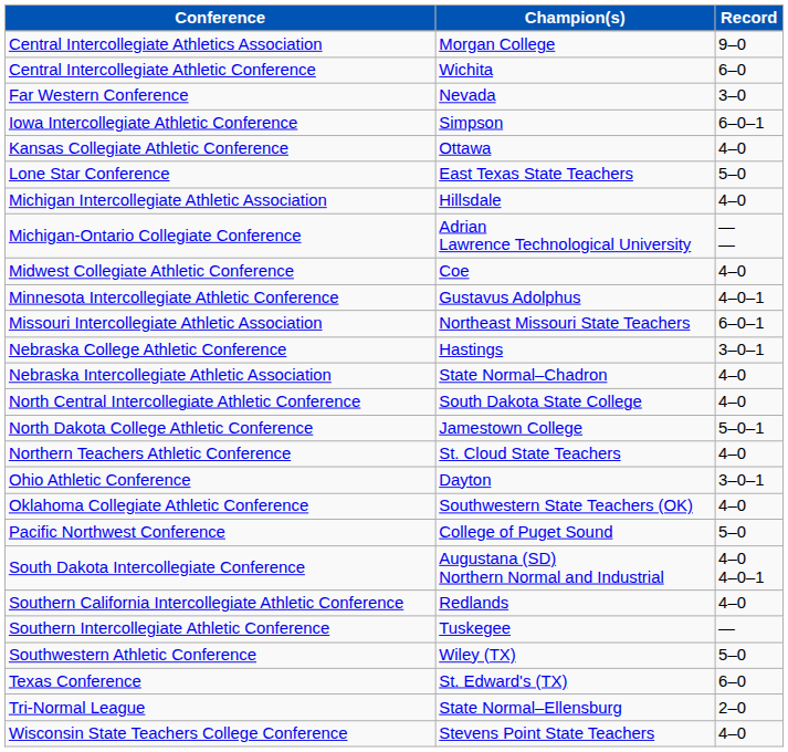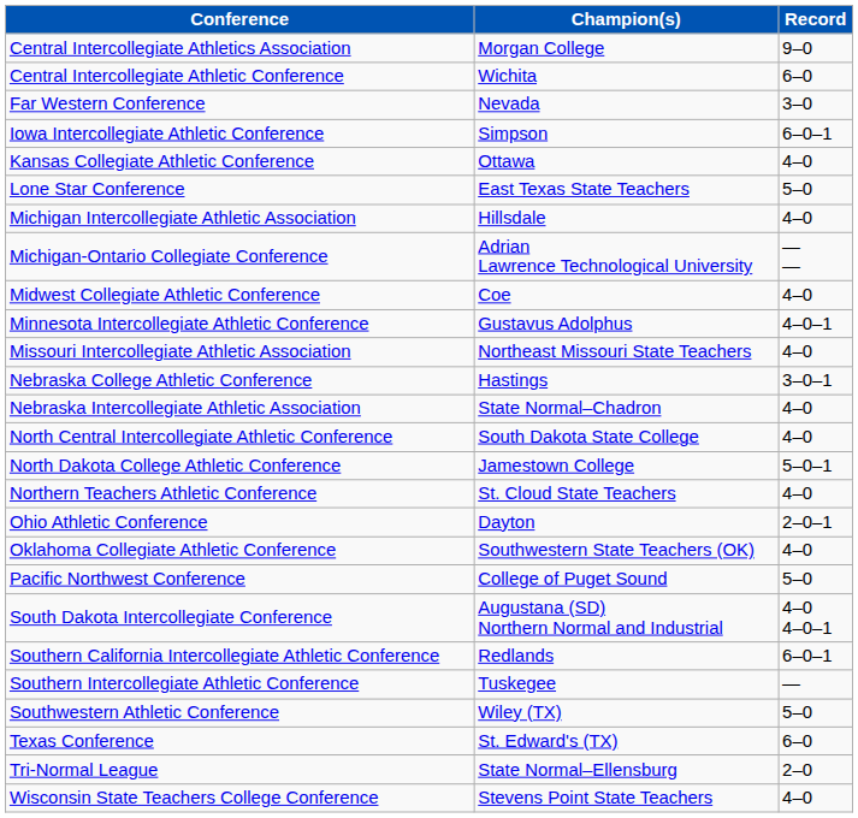 <table class="wikitable" width="60%">
 <tr>
 <th style="background:#0054B3; color:#FFFFFF;">Conference</th>
 <th style="background:#0054B3; color:#FFFFFF;">Champion(s)</th>
 <th style="background:#0054B3; color:#FFFFFF;">Record</th>
 </tr>
 <tr align="left">
 <td><a href='#'>Central Intercollegiate Athletics Association</a></td>
 <td><a href='#'>Morgan College</a></td>
 <td>9–0</td>
 </tr>
 <tr align="left">
 <td><a href='#'>Central Intercollegiate Athletic Conference</a></td>
 <td><a href='#'>Wichita</a></td>
 <td>6–0</td>
 </tr>
 <tr align="left">
 <td><a href='#'>Far Western Conference</a></td>
 <td><a href='#'>Nevada</a></td>
 <td>3–0</td>
 </tr>
 <tr align="left">
 <td><a href='#'>Iowa Intercollegiate Athletic Conference</a></td>
 <td><a href='#'>Simpson</a></td>
 <td>6–0–1</td>
 </tr>
 <tr align="left">
 <td><a href='#'>Kansas Collegiate Athletic Conference</a></td>
 <td><a href='#'>Ottawa</a></td>
 <td>4–0</td>
 </tr>
 <tr align="left">
 <td><a href='#'>Lone Star Conference</a></td>
 <td><a href='#'>East Texas State Teachers</a></td>
 <td>5–0</td>
 </tr>
 <tr align="left">
 <td><a href='#'>Michigan Intercollegiate Athletic Association</a></td>
 <td><a href='#'>Hillsdale</a></td>
 <td>4–0</td>
 </tr>
 <tr align="left">
 <td><a href='#'>Michigan-Ontario Collegiate Conference</a></td>
 <td><a href='#'>Adrian</a><br><a href='#'>Lawrence Technological University</a></td>
 <td>—<br>—</td>
 </tr>
 <tr align="left">
 <td><a href='#'>Midwest Collegiate Athletic Conference</a></td>
 <td><a href='#'>Coe</a></td>
 <td>4–0</td>
 </tr>
 <tr align="left">
 <td><a href='#'>Minnesota Intercollegiate Athletic Conference</a></td>
 <td><a href='#'>Gustavus Adolphus</a></td>
 <td>4–0–1</td>
 </tr>
 <tr align="left">
 <td><a href='#'>Missouri Intercollegiate Athletic Association</a></td>
 <td><a href='#'>Northeast Missouri State Teachers</a></td>
-<td>6–0–1</td>
+<td>4–0</td>
 </tr>
 <tr align="left">
 <td><a href='#'>Nebraska College Athletic Conference</a></td>
 <td><a href='#'>Hastings</a></td>
 <td>3–0–1</td>
 </tr>
 <tr align="left">
 <td><a href='#'>Nebraska Intercollegiate Athletic Association</a></td>
 <td><a href='#'>State Normal–Chadron</a></td>
 <td>4–0</td>
 </tr>
 <tr align="left">
 <td><a href='#'>North Central Intercollegiate Athletic Conference</a></td>
 <td><a href='#'>South Dakota State College</a></td>
 <td>4–0</td>
 </tr>
 <tr align="left">
 <td><a href='#'>North Dakota College Athletic Conference</a></td>
 <td><a href='#'>Jamestown College</a></td>
 <td>5–0–1</td>
 </tr>
 <tr align="left">
 <td><a href='#'>Northern Teachers Athletic Conference</a></td>
 <td><a href='#'>St. Cloud State Teachers</a></td>
 <td>4–0</td>
 </tr>
 <tr align="left">
 <td><a href='#'>Ohio Athletic Conference</a></td>
 <td><a href='#'>Dayton</a></td>
-<td>3–0–1</td>
+<td>2–0–1</td>
 </tr>
 <tr align="left">
 <td><a href='#'>Oklahoma Collegiate Athletic Conference</a></td>
 <td><a href='#'>Southwestern State Teachers (OK)</a></td>
 <td>4–0</td>
 </tr>
 <tr align="left">
 <td><a href='#'>Pacific Northwest Conference</a></td>
 <td><a href='#'>College of Puget Sound</a></td>
 <td>5–0</td>
 </tr>
 <tr align="left">
 <td><a href='#'>South Dakota Intercollegiate Conference</a></td>
 <td><a href='#'>Augustana (SD)</a><br><a href='#'>Northern Normal and Industrial</a></td>
 <td>4–0<br>4–0–1</td>
 </tr>
 <tr align="left">
 <td><a href='#'>Southern California Intercollegiate Athletic Conference</a></td>
 <td><a href='#'>Redlands</a></td>
-<td>4–0</td>
+<td>6–0–1</td>
 </tr>
 <tr align="left">
 <td><a href='#'>Southern Intercollegiate Athletic Conference</a></td>
 <td><a href='#'>Tuskegee</a></td>
 <td>—</td>
 </tr>
 <tr align="left">
 <td><a href='#'>Southwestern Athletic Conference</a></td>
 <td><a href='#'>Wiley (TX)</a></td>
 <td>5–0</td>
 </tr>
 <tr align="left">
 <td><a href='#'>Texas Conference</a></td>
 <td><a href='#'>St. Edward's (TX)</a></td>
 <td>6–0</td>
 </tr>
 <tr align="left">
 <td><a href='#'>Tri-Normal League</a></td>
 <td><a href='#'>State Normal–Ellensburg</a></td>
 <td>2–0</td>
 </tr>
 <tr align="left">
 <td><a href='#'>Wisconsin State Teachers College Conference</a></td>
 <td><a href='#'>Stevens Point State Teachers</a></td>
 <td>4–0</td>
 </tr>
 </table>
